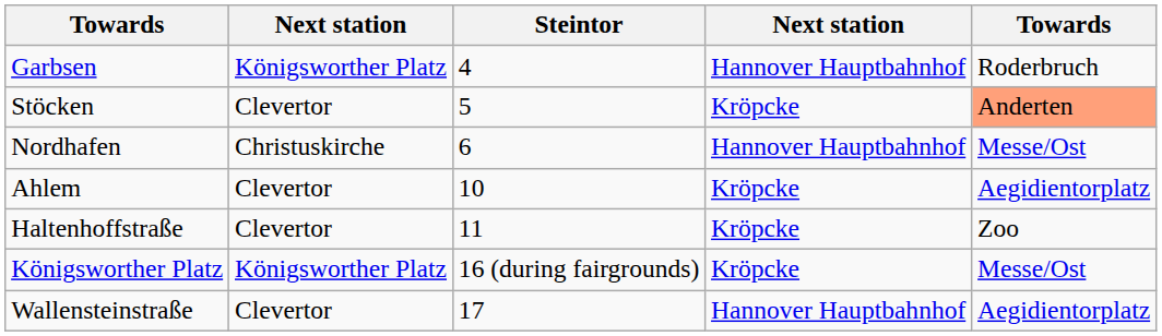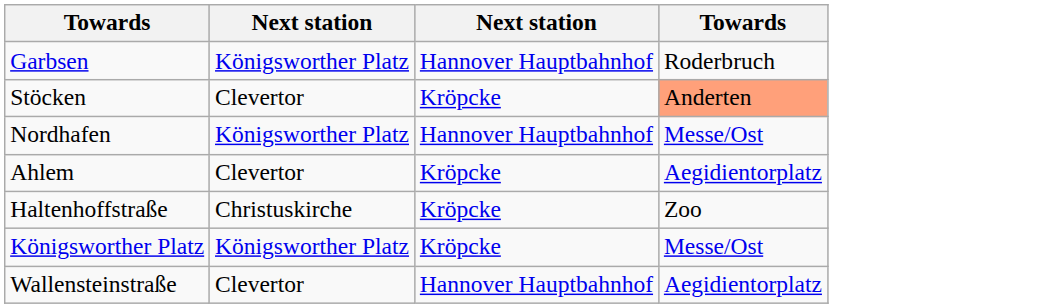 <table class="wikitable sortable">
 <tr>
 <th>Towards</th>
 <th>Next station</th>
-<th>Steintor</th>
 <th>Next station</th>
 <th>Towards</th>
 </tr>
 <tr>
 <td><a href='#'>Garbsen</a></td>
 <td><a href='#'>Königsworther Platz</a></td>
-<td>4</td>
 <td><a href='#'>Hannover Hauptbahnhof</a></td>
 <td>Roderbruch</td>
 </tr>
 <tr>
 <td>Stöcken</td>
 <td>Clevertor</td>
-<td>5</td>
 <td><a href='#'>Kröpcke</a></td>
 <td style="background: lightsalmon;">Anderten</td>
 </tr>
 <tr>
 <td>Nordhafen</td>
-<td>Christuskirche</td>
-<td>6</td>
+<td><a href='#'>Königsworther Platz</a></td>
 <td><a href='#'>Hannover Hauptbahnhof</a></td>
 <td><a href='#'>Messe/Ost</a></td>
 </tr>
 <tr>
 <td>Ahlem</td>
 <td>Clevertor</td>
-<td>10</td>
 <td><a href='#'>Kröpcke</a></td>
 <td><a href='#'>Aegidientorplatz</a></td>
 </tr>
 <tr>
 <td>Haltenhoffstraße</td>
-<td>Clevertor</td>
-<td>11</td>
+<td>Christuskirche</td>
 <td><a href='#'>Kröpcke</a></td>
 <td>Zoo</td>
 </tr>
 <tr>
 <td><a href='#'>Königsworther Platz</a></td>
 <td><a href='#'>Königsworther Platz</a></td>
-<td>16 (during fairgrounds)</td>
 <td><a href='#'>Kröpcke</a></td>
 <td><a href='#'>Messe/Ost</a></td>
 </tr>
 <tr>
 <td>Wallensteinstraße</td>
 <td>Clevertor</td>
-<td>17</td>
 <td><a href='#'>Hannover Hauptbahnhof</a></td>
 <td><a href='#'>Aegidientorplatz</a></td>
 </tr>
 </table>
